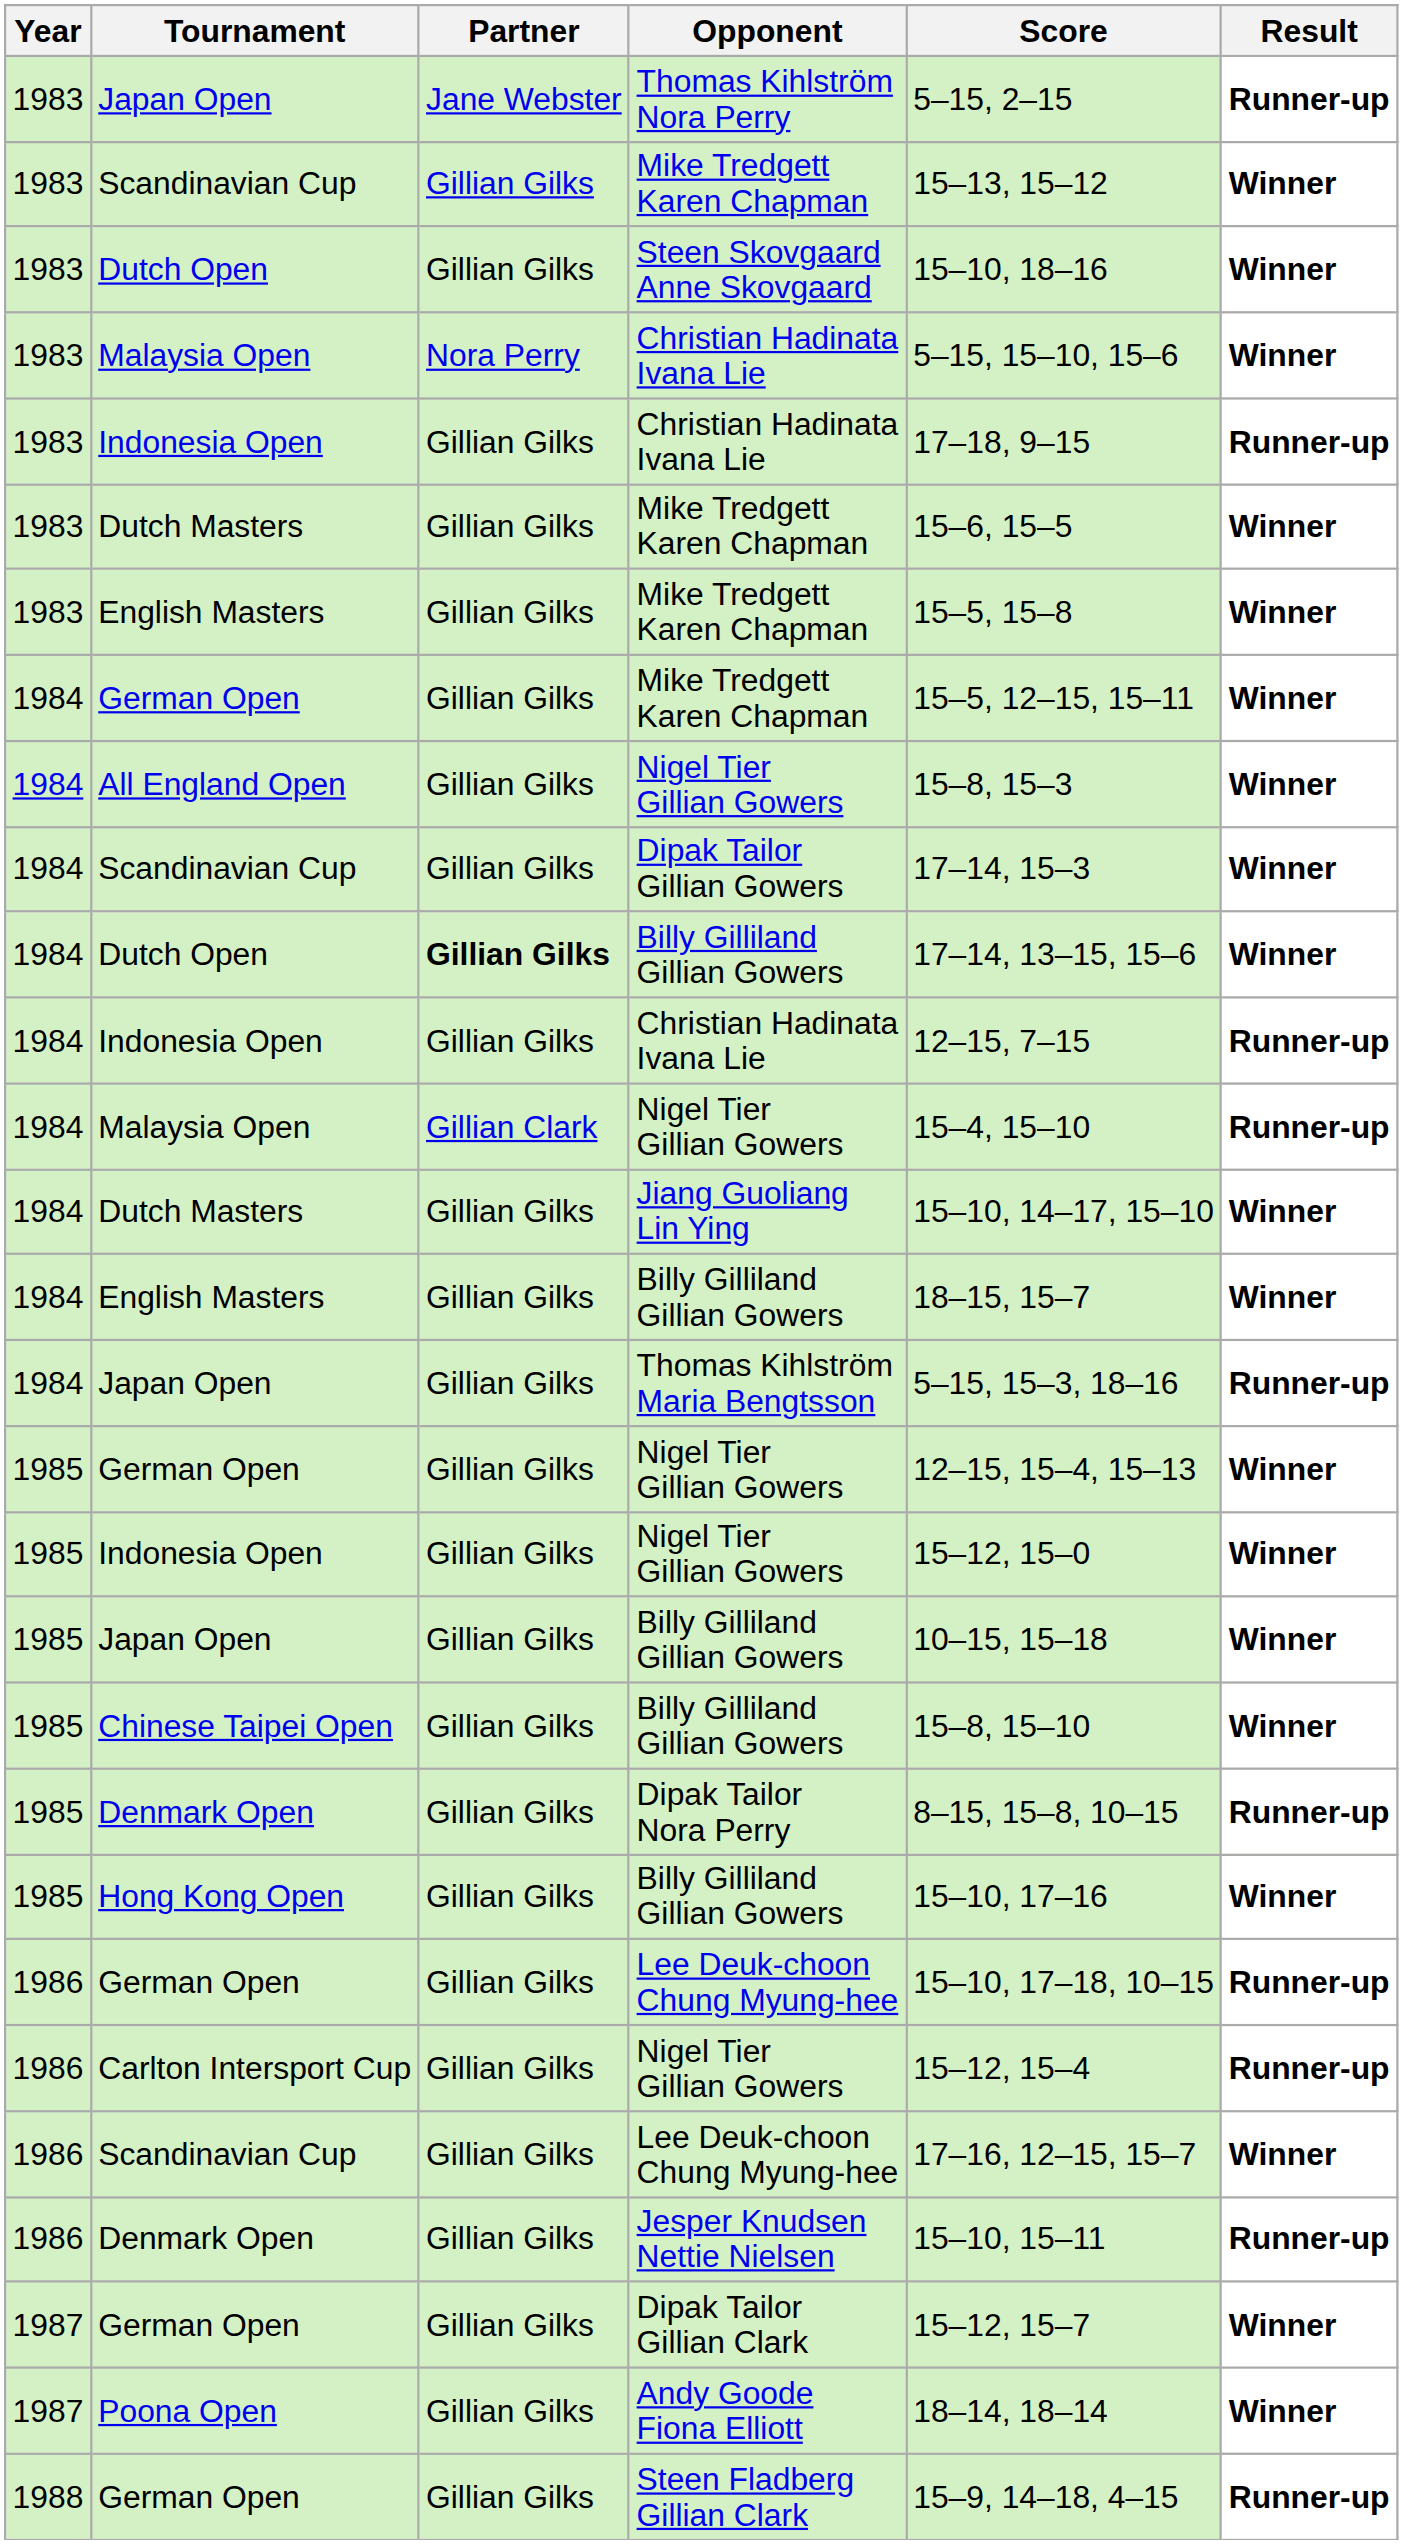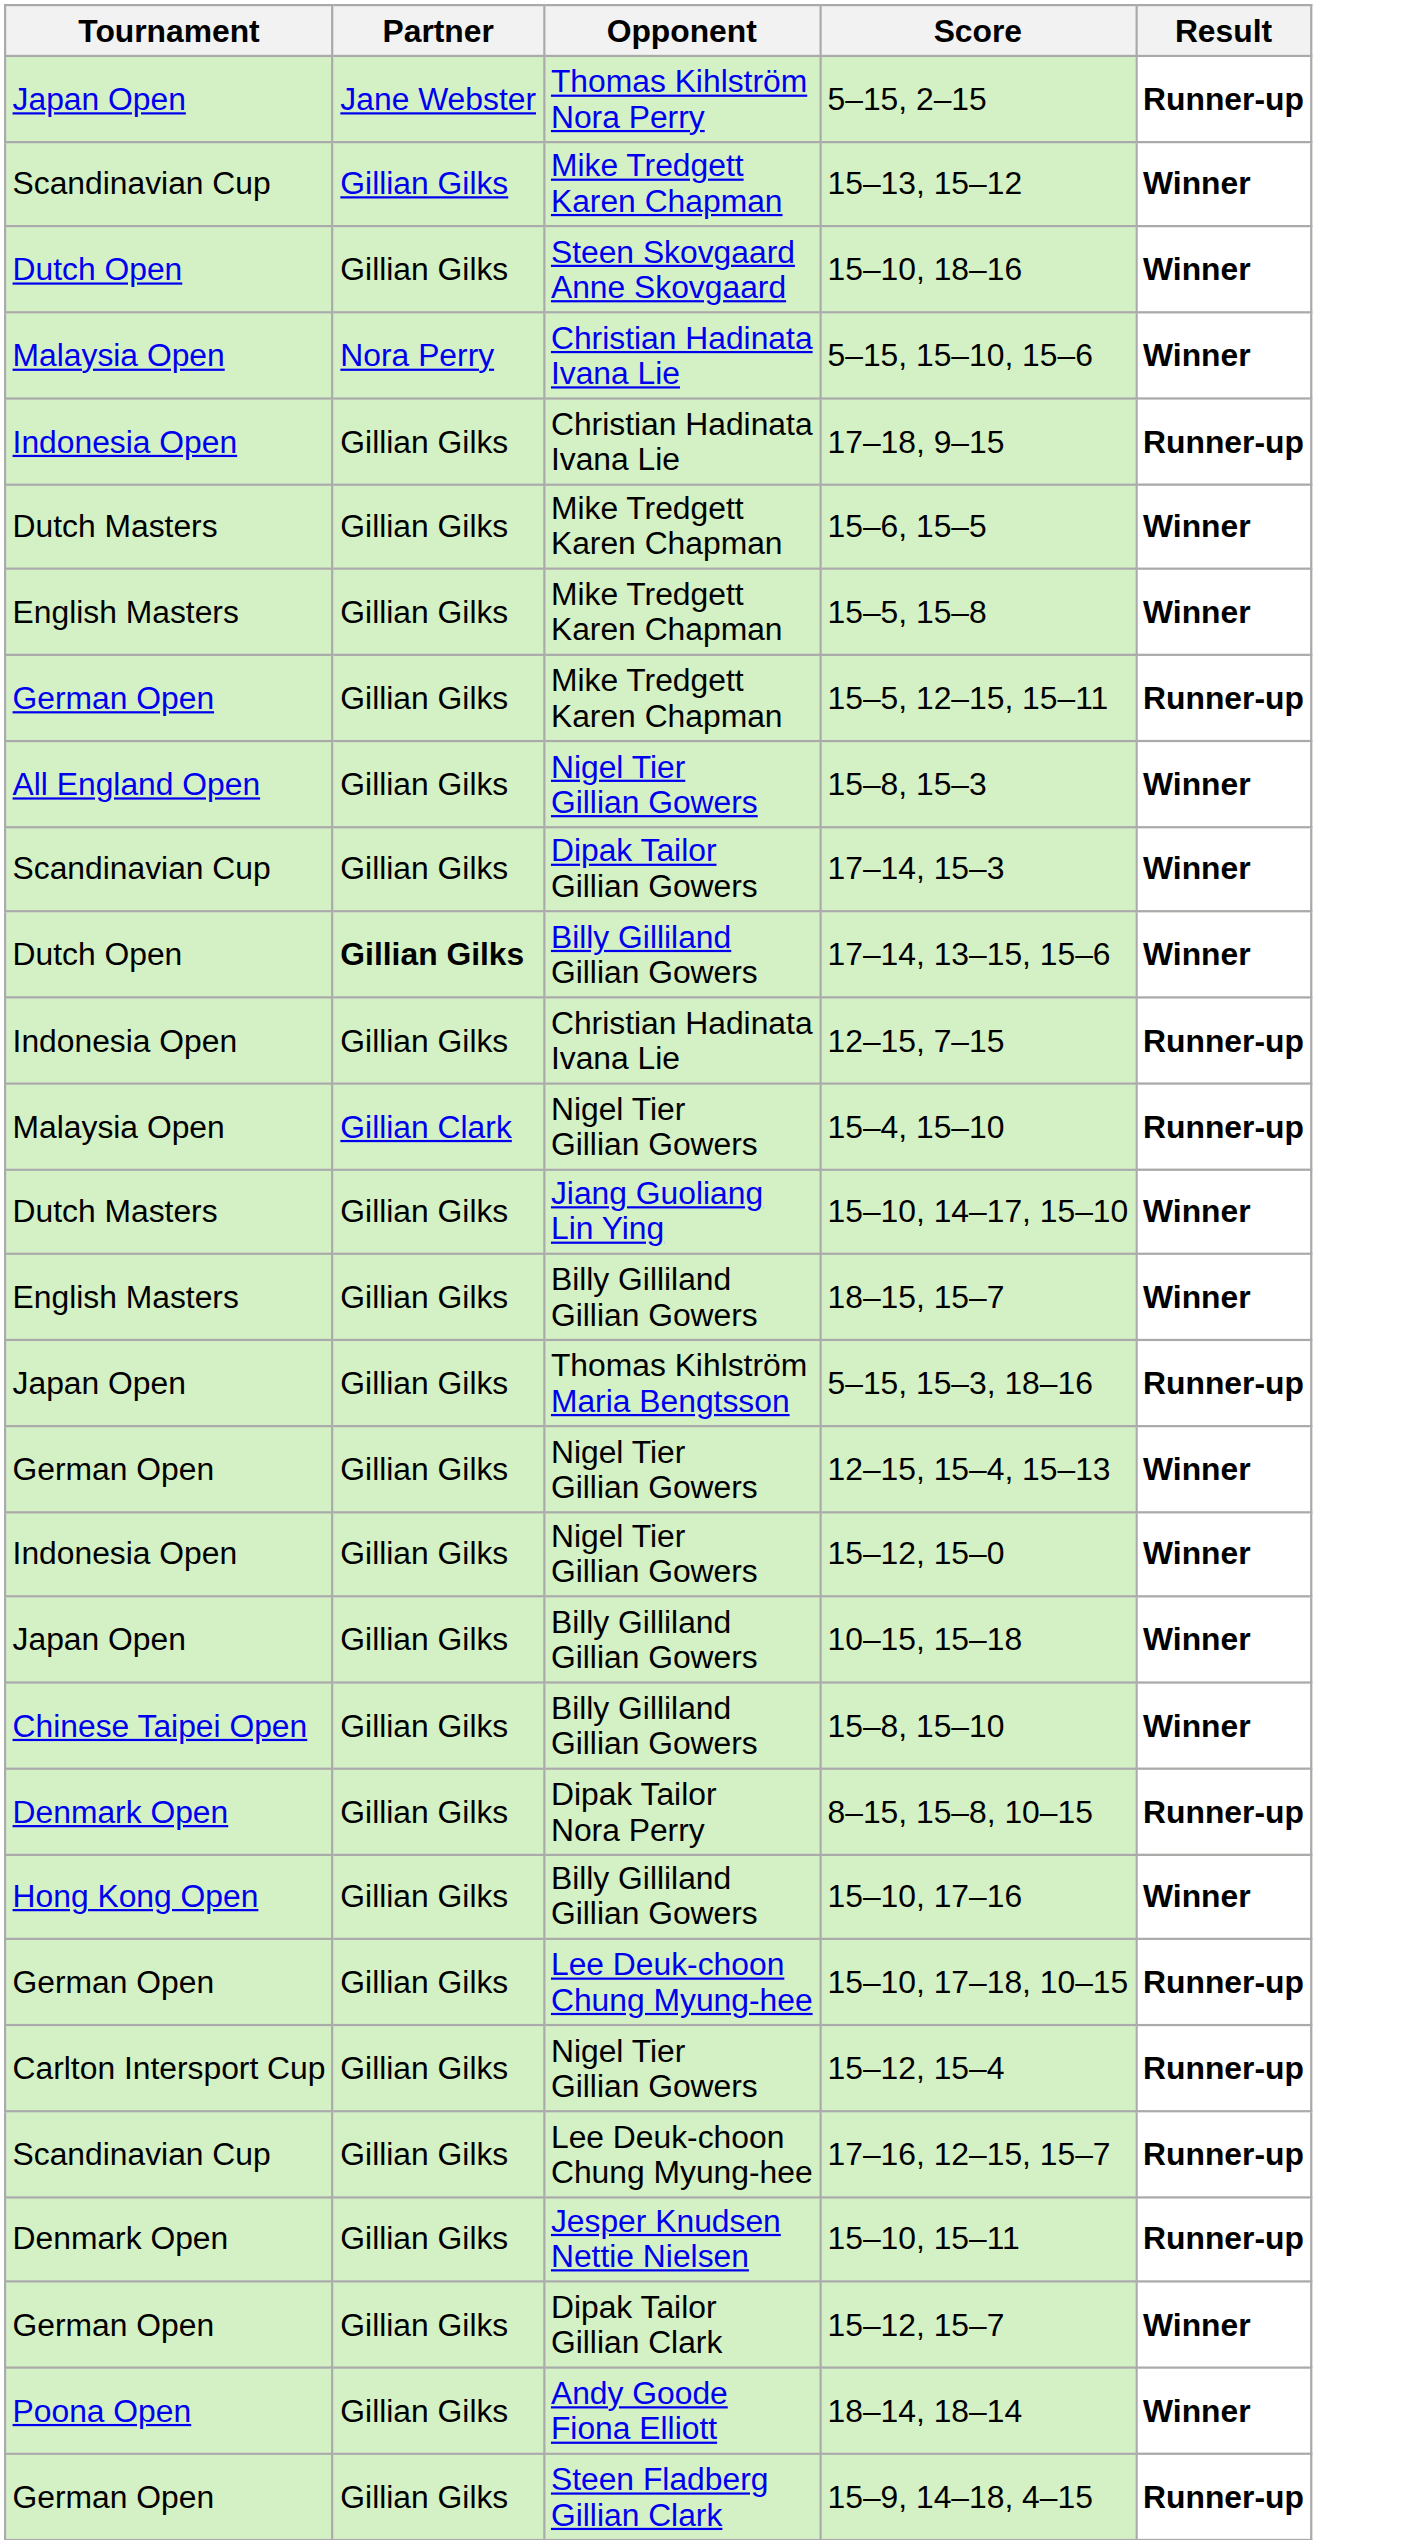 <table class="sortable wikitable" style="font-size: 90%;">
 <tr>
-<th>Year</th>
 <th>Tournament</th>
 <th>Partner</th>
 <th>Opponent</th>
 <th>Score</th>
 <th>Result</th>
 </tr>
 <tr style="background:#D4F1C5">
-<td align="center">1983</td>
 <td><a href='#'>Japan Open</a></td>
 <td> <a href='#'>Jane Webster</a></td>
 <td> <a href='#'>Thomas Kihlström</a> <br> <a href='#'>Nora Perry</a></td>
 <td>5–15, 2–15</td>
 <td style="text-align:left; background:white"> <strong>Runner-up</strong></td>
 </tr>
 <tr style="background:#D4F1C5">
-<td align="center">1983</td>
 <td align="left">Scandinavian Cup</td>
 <td align="left"> <a href='#'>Gillian Gilks</a></td>
 <td align="left"> <a href='#'>Mike Tredgett</a><br> <a href='#'>Karen Chapman</a></td>
 <td align="left">15–13, 15–12</td>
 <td style="text-align:left; background:white"> <strong>Winner</strong></td>
 </tr>
 <tr style="background:#D4F1C5">
-<td align="center">1983</td>
 <td align="left"><a href='#'>Dutch Open</a></td>
 <td align="left"> Gillian Gilks</td>
 <td align="left"> <a href='#'>Steen Skovgaard</a><br> <a href='#'>Anne Skovgaard</a></td>
 <td align="left">15–10, 18–16</td>
 <td style="text-align:left; background:white"> <strong>Winner</strong></td>
 </tr>
 <tr style="background:#D4F1C5">
-<td align="center">1983</td>
 <td align="left"><a href='#'>Malaysia Open</a></td>
 <td align="left"> <a href='#'>Nora Perry</a></td>
 <td align="left"> <a href='#'>Christian Hadinata</a><br> <a href='#'>Ivana Lie</a></td>
 <td align="left">5–15, 15–10, 15–6</td>
 <td style="text-align:left; background: white"> <strong>Winner</strong></td>
 </tr>
 <tr style="background:#D4F1C5">
-<td align="center">1983</td>
 <td align="left"><a href='#'>Indonesia Open</a></td>
 <td align="left"> Gillian Gilks</td>
 <td align="left"> Christian Hadinata<br> Ivana Lie</td>
 <td align="left">17–18, 9–15</td>
 <td style="text-align:left; background:white"> <strong>Runner-up</strong></td>
 </tr>
 <tr style="background:#D4F1C5">
-<td align="center">1983</td>
 <td align="left">Dutch Masters</td>
 <td align="left"> Gillian Gilks</td>
 <td align="left"> Mike Tredgett<br> Karen Chapman</td>
 <td align="left">15–6, 15–5</td>
 <td style="text-align:left; background:white"> <strong>Winner</strong></td>
 </tr>
 <tr style="background:#D4F1C5">
-<td align="center">1983</td>
 <td align="left">English Masters</td>
 <td align="left"> Gillian Gilks</td>
 <td align="left"> Mike Tredgett<br> Karen Chapman</td>
 <td align="left">15–5, 15–8</td>
 <td style="text-align:left; background:white"> <strong>Winner</strong></td>
 </tr>
 <tr style="background:#D4F1C5">
-<td align="center">1984</td>
 <td align="left"><a href='#'>German Open</a></td>
 <td align="left"> Gillian Gilks</td>
 <td align="left"> Mike Tredgett<br> Karen Chapman</td>
 <td align="left">15–5, 12–15, 15–11</td>
-<td style="text-align:left; background:white"> <strong>Winner</strong></td>
+<td style="text-align:left; background:white"> <strong>Runner-up</strong></td>
 </tr>
 <tr style="background:#D4F1C5">
-<td align="center"><a href='#'>1984</a></td>
 <td align="left"><a href='#'>All England Open</a></td>
 <td align="left"> Gillian Gilks</td>
 <td align="left"> <a href='#'>Nigel Tier</a><br> <a href='#'>Gillian Gowers</a></td>
 <td align="left">15–8, 15–3</td>
 <td style="text-align:left; background:white"> <strong>Winner</strong></td>
 </tr>
 <tr style="background:#D4F1C5">
-<td align="center">1984</td>
 <td align="left">Scandinavian Cup</td>
 <td align="left"> Gillian Gilks</td>
 <td align="left"> <a href='#'>Dipak Tailor</a><br> Gillian Gowers</td>
 <td align="left">17–14, 15–3</td>
 <td style="text-align:left; background:white"> <strong>Winner</strong></td>
 </tr>
 <tr style="background:#D4F1C5">
-<td align="center">1984</td>
 <td align="left">Dutch Open</td>
 <td align="left"><strong> Gillian Gilks</strong></td>
 <td align="left"> <a href='#'>Billy Gilliland</a><br> Gillian Gowers</td>
 <td align="left">17–14, 13–15, 15–6</td>
 <td style="text-align:left; background:white"> <strong>Winner</strong></td>
 </tr>
 <tr style="background:#D4F1C5">
-<td align="center">1984</td>
 <td align="left">Indonesia Open</td>
 <td align="left"> Gillian Gilks</td>
 <td align="left"> Christian Hadinata<br> Ivana Lie</td>
 <td align="left">12–15, 7–15</td>
 <td style="text-align:left; background:white"> <strong>Runner-up</strong></td>
 </tr>
 <tr style="background:#D4F1C5">
-<td align="center">1984</td>
 <td align="left">Malaysia Open</td>
 <td align="left"> <a href='#'>Gillian Clark</a></td>
 <td align="left"> Nigel Tier<br> Gillian Gowers</td>
 <td align="left">15–4, 15–10</td>
 <td style="text-align:left; background:white"> <strong>Runner-up</strong></td>
 </tr>
 <tr style="background:#D4F1C5">
-<td align="center">1984</td>
 <td align="left">Dutch Masters</td>
 <td align="left"> Gillian Gilks</td>
 <td align="left"> <a href='#'>Jiang Guoliang</a><br> <a href='#'>Lin Ying</a></td>
 <td align="left">15–10, 14–17, 15–10</td>
 <td style="text-align:left; background:white"> <strong>Winner</strong></td>
 </tr>
 <tr style="background:#D4F1C5">
-<td align="center">1984</td>
 <td align="left">English Masters</td>
 <td align="left"> Gillian Gilks</td>
 <td align="left"> Billy Gilliland<br> Gillian Gowers</td>
 <td align="left">18–15, 15–7</td>
 <td style="text-align:left; background:white"> <strong>Winner</strong></td>
 </tr>
 <tr style="background:#D4F1C5">
-<td align="center">1984</td>
 <td align="left">Japan Open</td>
 <td align="left"> Gillian Gilks</td>
 <td align="left"> Thomas Kihlström<br> <a href='#'>Maria Bengtsson</a></td>
 <td align="left">5–15, 15–3, 18–16</td>
 <td style="text-align:left; background:white"> <strong>Runner-up</strong></td>
 </tr>
 <tr style="background:#D4F1C5">
-<td align="center">1985</td>
 <td align="left">German Open</td>
 <td align="left"> Gillian Gilks</td>
 <td align="left"> Nigel Tier<br> Gillian Gowers</td>
 <td align="left">12–15, 15–4, 15–13</td>
 <td style="text-align:left; background:white"> <strong>Winner</strong></td>
 </tr>
 <tr style="background:#D4F1C5">
-<td align="center">1985</td>
 <td align="left">Indonesia Open</td>
 <td align="left"> Gillian Gilks</td>
 <td align="left"> Nigel Tier<br> Gillian Gowers</td>
 <td align="left">15–12, 15–0</td>
 <td style="text-align:left; background:white"> <strong>Winner</strong></td>
 </tr>
 <tr style="background:#D4F1C5">
-<td align="center">1985</td>
 <td align="left">Japan Open</td>
 <td align="left"> Gillian Gilks</td>
 <td align="left"> Billy Gilliland<br> Gillian Gowers</td>
 <td align="left">10–15, 15–18</td>
 <td style="text-align:left; background:white"> <strong>Winner</strong></td>
 </tr>
 <tr style="background:#D4F1C5">
-<td align="center">1985</td>
 <td align="left"><a href='#'>Chinese Taipei Open</a></td>
 <td align="left"> Gillian Gilks</td>
 <td align="left"> Billy Gilliland<br> Gillian Gowers</td>
 <td align="left">15–8, 15–10</td>
 <td style="text-align:left; background:white"> <strong>Winner</strong></td>
 </tr>
 <tr style="background:#D4F1C5">
-<td align="center">1985</td>
 <td align="left"><a href='#'>Denmark Open</a></td>
 <td align="left"> Gillian Gilks</td>
 <td align="left"> Dipak Tailor<br> Nora Perry</td>
 <td align="left">8–15, 15–8, 10–15</td>
 <td style="text-align:left; background:white"> <strong>Runner-up</strong></td>
 </tr>
 <tr style="background:#D4F1C5">
-<td align="center">1985</td>
 <td align="left"><a href='#'>Hong Kong Open</a></td>
 <td align="left"> Gillian Gilks</td>
 <td align="left"> Billy Gilliland<br> Gillian Gowers</td>
 <td align="left">15–10, 17–16</td>
 <td style="text-align:left; background:white"> <strong>Winner</strong></td>
 </tr>
 <tr style="background:#D4F1C5">
-<td align="center">1986</td>
 <td align="left">German Open</td>
 <td align="left"> Gillian Gilks</td>
 <td align="left"> <a href='#'>Lee Deuk-choon</a><br> <a href='#'>Chung Myung-hee</a></td>
 <td align="left">15–10, 17–18, 10–15</td>
 <td style="text-align:left; background:white"> <strong>Runner-up</strong></td>
 </tr>
 <tr style="background:#D4F1C5">
-<td align="center">1986</td>
 <td align="left">Carlton Intersport Cup</td>
 <td align="left"> Gillian Gilks</td>
 <td align="left"> Nigel Tier<br> Gillian Gowers</td>
 <td align="left">15–12, 15–4</td>
 <td style="text-align:left; background:white"> <strong>Runner-up</strong></td>
 </tr>
 <tr style="background:#D4F1C5">
-<td align="center">1986</td>
 <td align="left">Scandinavian Cup</td>
 <td align="left"> Gillian Gilks</td>
 <td align="left"> Lee Deuk-choon<br> Chung Myung-hee</td>
 <td align="left">17–16, 12–15, 15–7</td>
-<td style="text-align:left; background:white"> <strong>Winner</strong></td>
+<td style="text-align:left; background:white"> <strong>Runner-up</strong></td>
 </tr>
 <tr style="background:#D4F1C5">
-<td align="center">1986</td>
 <td align="left">Denmark Open</td>
 <td align="left"> Gillian Gilks</td>
 <td align="left"> <a href='#'>Jesper Knudsen</a><br> <a href='#'>Nettie Nielsen</a></td>
 <td align="left">15–10, 15–11</td>
 <td style="text-align:left; background:white"> <strong>Runner-up</strong></td>
 </tr>
 <tr style="background:#D4F1C5">
-<td align="center">1987</td>
 <td align="left">German Open</td>
 <td align="left"> Gillian Gilks</td>
 <td align="left"> Dipak Tailor<br> Gillian Clark</td>
 <td align="left">15–12, 15–7</td>
 <td style="text-align:left; background:white"> <strong>Winner</strong></td>
 </tr>
 <tr style="background:#D4F1C5">
-<td align="center">1987</td>
 <td align="left"><a href='#'>Poona Open</a></td>
 <td align="left"> Gillian Gilks</td>
 <td align="left"> <a href='#'>Andy Goode</a><br> <a href='#'>Fiona Elliott</a></td>
 <td align="left">18–14, 18–14</td>
 <td style="text-align:left; background:white"> <strong>Winner</strong></td>
 </tr>
 <tr style="background:#D4F1C5">
-<td align="center">1988</td>
 <td align="left">German Open</td>
 <td align="left"> Gillian Gilks</td>
 <td align="left"> <a href='#'>Steen Fladberg</a><br> <a href='#'>Gillian Clark</a></td>
 <td align="left">15–9, 14–18, 4–15</td>
 <td style="text-align:left; background:white"> <strong>Runner-up</strong></td>
 </tr>
 </table>
